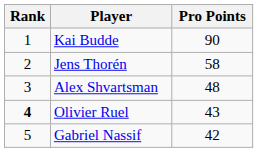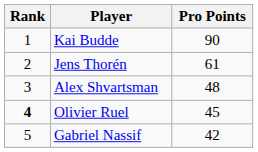 <table class="wikitable" width=30%>
 <tr>
 <th>Rank</th>
 <th>Player</th>
 <th>Pro Points</th>
 </tr>
 <tr>
 <td align=center>1</td>
 <td> <a href='#'>Kai Budde</a></td>
 <td align=center>90</td>
 </tr>
 <tr>
 <td align=center>2</td>
 <td> <a href='#'>Jens Thorén</a></td>
-<td align=center>58</td>
+<td align=center>61</td>
 </tr>
 <tr>
 <td align=center>3</td>
 <td> <a href='#'>Alex Shvartsman</a></td>
 <td align=center>48</td>
 </tr>
 <tr>
 <td align=center><strong>4</strong></td>
 <td> <a href='#'>Olivier Ruel</a></td>
-<td align=center>43</td>
+<td align=center>45</td>
 </tr>
 <tr>
 <td align=center>5</td>
 <td> <a href='#'>Gabriel Nassif</a></td>
 <td align=center>42</td>
 </tr>
 </table>
